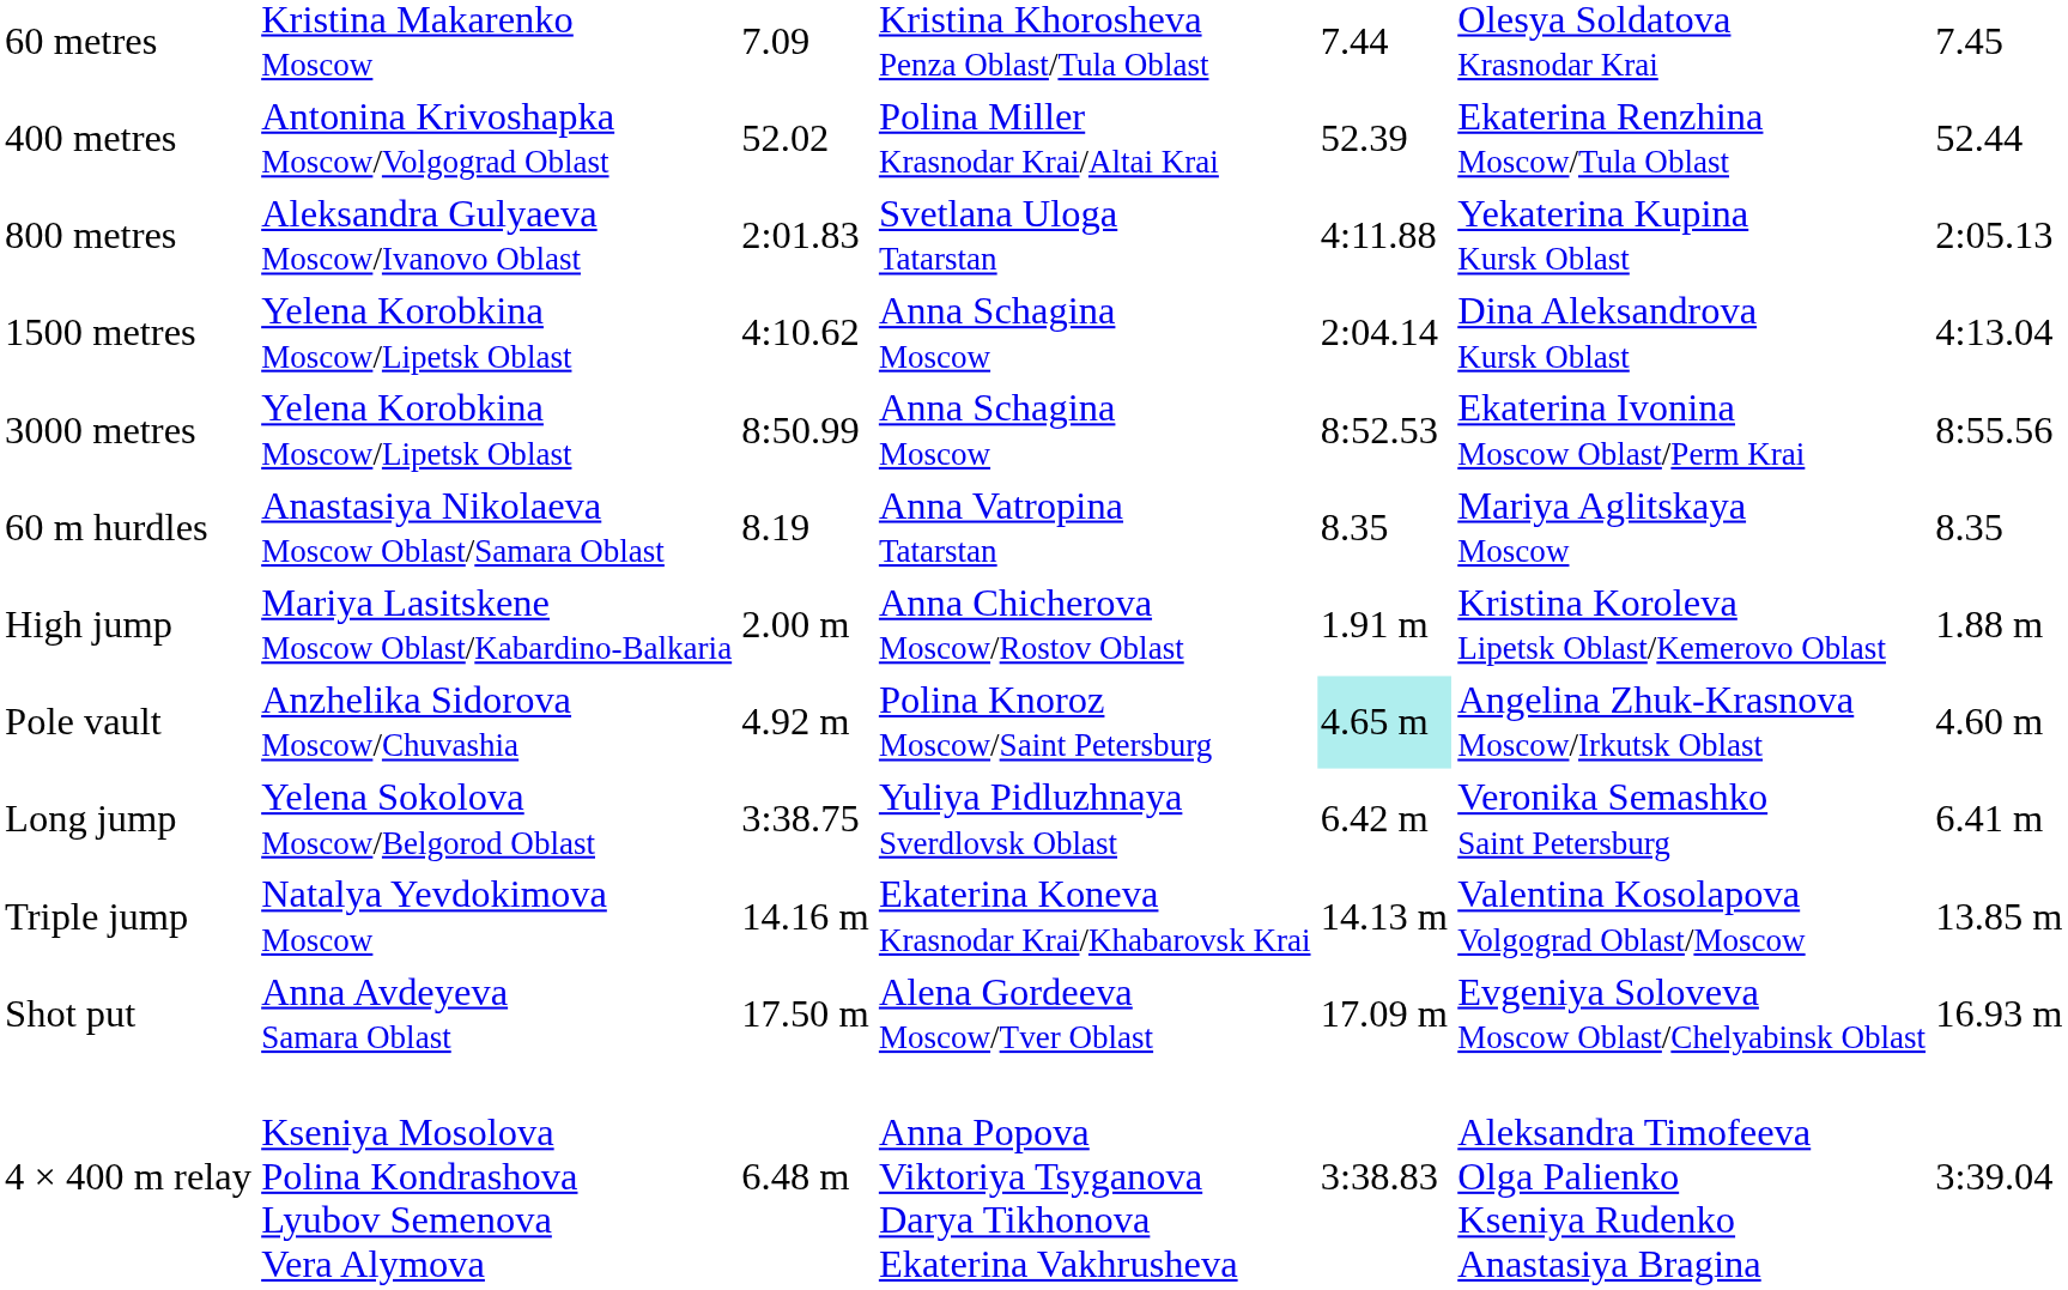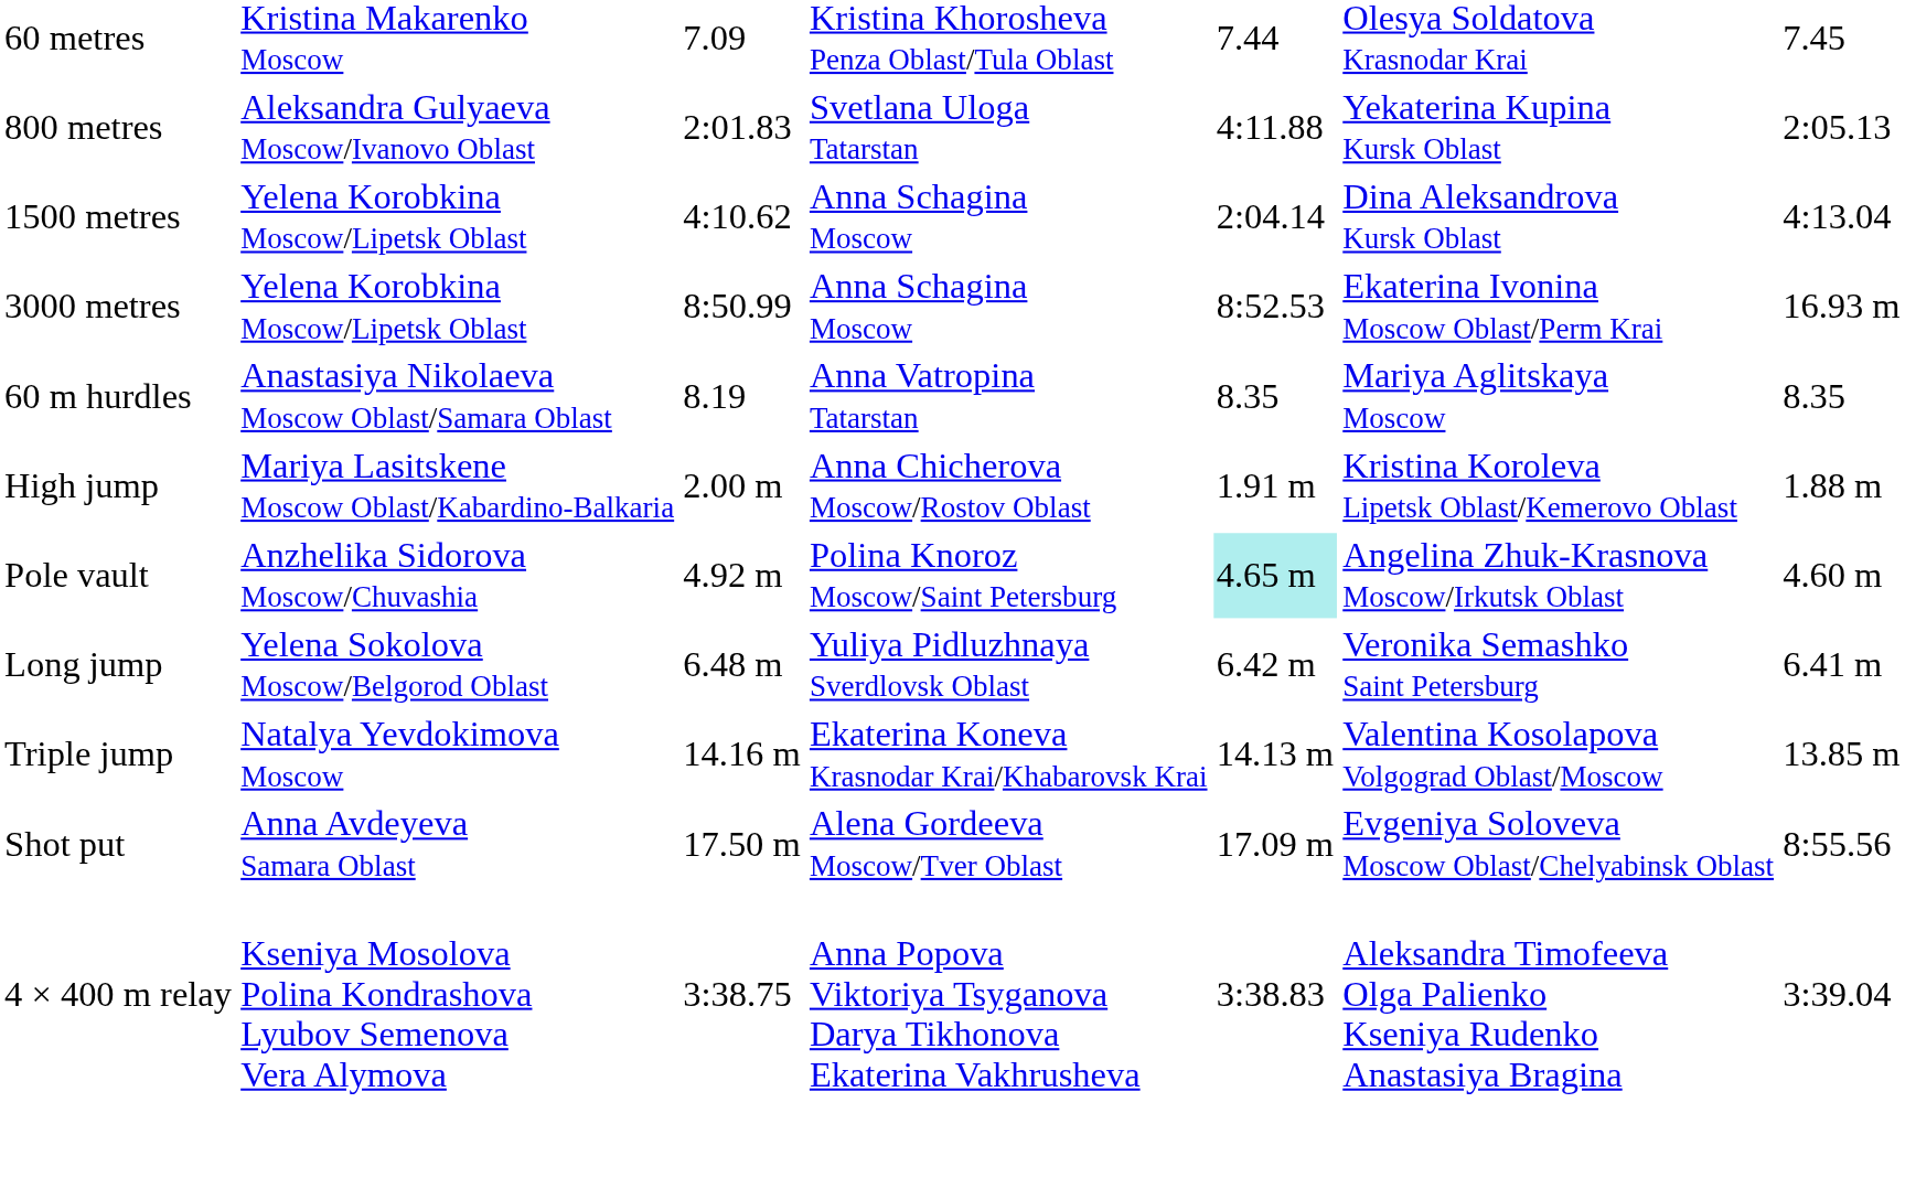 <table>
 <tr>
 <td>60 metres</td>
 <td><a href='#'>Kristina Makarenko</a><br><small><a href='#'>Moscow</a></small></td>
 <td>7.09</td>
 <td><a href='#'>Kristina Khorosheva</a><br><small><a href='#'>Penza Oblast</a>/<a href='#'>Tula Oblast</a></small></td>
 <td>7.44</td>
 <td><a href='#'>Olesya Soldatova</a><br><small><a href='#'>Krasnodar Krai</a></small></td>
 <td>7.45</td>
-</tr>
-<tr>
-<td>400 metres</td>
-<td><a href='#'>Antonina Krivoshapka</a><br><small><a href='#'>Moscow</a>/<a href='#'>Volgograd Oblast</a></small></td>
-<td>52.02</td>
-<td><a href='#'>Polina Miller</a><br><small><a href='#'>Krasnodar Krai</a>/<a href='#'>Altai Krai</a></small></td>
-<td>52.39</td>
-<td><a href='#'>Ekaterina Renzhina</a><br><small><a href='#'>Moscow</a>/<a href='#'>Tula Oblast</a></small></td>
-<td>52.44</td>
 </tr>
 <tr>
 <td>800 metres</td>
 <td><a href='#'>Aleksandra Gulyaeva</a><br><small><a href='#'>Moscow</a>/<a href='#'>Ivanovo Oblast</a></small></td>
 <td>2:01.83</td>
 <td><a href='#'>Svetlana Uloga</a><br><small><a href='#'>Tatarstan</a></small></td>
 <td>4:11.88</td>
 <td><a href='#'>Yekaterina Kupina</a><br><small><a href='#'>Kursk Oblast</a></small></td>
 <td>2:05.13</td>
 </tr>
 <tr>
 <td>1500 metres</td>
 <td><a href='#'>Yelena Korobkina</a><br><small><a href='#'>Moscow</a>/<a href='#'>Lipetsk Oblast</a></small></td>
 <td>4:10.62</td>
 <td><a href='#'>Anna Schagina</a><br><small><a href='#'>Moscow</a></small></td>
 <td>2:04.14</td>
 <td><a href='#'>Dina Aleksandrova</a><br><small><a href='#'>Kursk Oblast</a></small></td>
 <td>4:13.04</td>
 </tr>
 <tr>
 <td>3000 metres</td>
 <td><a href='#'>Yelena Korobkina</a><br><small><a href='#'>Moscow</a>/<a href='#'>Lipetsk Oblast</a></small></td>
 <td>8:50.99</td>
 <td><a href='#'>Anna Schagina</a><br><small><a href='#'>Moscow</a></small></td>
 <td>8:52.53</td>
 <td><a href='#'>Ekaterina Ivonina</a><br><small><a href='#'>Moscow Oblast</a>/<a href='#'>Perm Krai</a></small></td>
-<td>8:55.56</td>
+<td>16.93 m</td>
 </tr>
 <tr>
 <td>60 m hurdles</td>
 <td><a href='#'>Anastasiya Nikolaeva</a><br><small><a href='#'>Moscow Oblast</a>/<a href='#'>Samara Oblast</a></small></td>
 <td>8.19</td>
 <td><a href='#'>Anna Vatropina</a><br><small><a href='#'>Tatarstan</a></small></td>
 <td>8.35</td>
 <td><a href='#'>Mariya Aglitskaya</a><br><small><a href='#'>Moscow</a></small></td>
 <td>8.35</td>
 </tr>
 <tr>
 <td>High jump</td>
 <td><a href='#'>Mariya Lasitskene</a><br><small><a href='#'>Moscow Oblast</a>/<a href='#'>Kabardino-Balkaria</a></small></td>
 <td>2.00 m</td>
 <td><a href='#'>Anna Chicherova</a><br><small><a href='#'>Moscow</a>/<a href='#'>Rostov Oblast</a></small></td>
 <td>1.91 m</td>
 <td><a href='#'>Kristina Koroleva</a><br><small><a href='#'>Lipetsk Oblast</a>/<a href='#'>Kemerovo Oblast</a></small></td>
 <td>1.88 m</td>
 </tr>
 <tr>
 <td>Pole vault</td>
 <td><a href='#'>Anzhelika Sidorova</a><br><small><a href='#'>Moscow</a>/<a href='#'>Chuvashia</a></small></td>
 <td>4.92 m</td>
 <td><a href='#'>Polina Knoroz</a><br><small><a href='#'>Moscow</a>/<a href='#'>Saint Petersburg</a></small></td>
 <td style="background: paleturquoise;">4.65 m</td>
 <td><a href='#'>Angelina Zhuk-Krasnova</a><br><small><a href='#'>Moscow</a>/<a href='#'>Irkutsk Oblast</a></small></td>
 <td>4.60 m</td>
 </tr>
 <tr>
 <td>Long jump</td>
 <td><a href='#'>Yelena Sokolova</a><br><small><a href='#'>Moscow</a>/<a href='#'>Belgorod Oblast</a></small></td>
-<td>3:38.75</td>
+<td>6.48 m</td>
 <td><a href='#'>Yuliya Pidluzhnaya</a><br><small><a href='#'>Sverdlovsk Oblast</a></small></td>
 <td>6.42 m</td>
 <td><a href='#'>Veronika Semashko</a><br><small><a href='#'>Saint Petersburg</a></small></td>
 <td>6.41 m</td>
 </tr>
 <tr>
 <td>Triple jump</td>
 <td><a href='#'>Natalya Yevdokimova</a><br><small><a href='#'>Moscow</a></small></td>
 <td>14.16 m</td>
 <td><a href='#'>Ekaterina Koneva</a><br><small><a href='#'>Krasnodar Krai</a>/<a href='#'>Khabarovsk Krai</a></small></td>
 <td>14.13 m</td>
 <td><a href='#'>Valentina Kosolapova</a><br><small><a href='#'>Volgograd Oblast</a>/<a href='#'>Moscow</a></small></td>
 <td>13.85 m</td>
 </tr>
 <tr>
 <td>Shot put</td>
 <td><a href='#'>Anna Avdeyeva</a><br><small><a href='#'>Samara Oblast</a></small></td>
 <td>17.50 m</td>
 <td><a href='#'>Alena Gordeeva</a><br><small><a href='#'>Moscow</a>/<a href='#'>Tver Oblast</a></small></td>
 <td>17.09 m</td>
 <td><a href='#'>Evgeniya Soloveva</a><br><small><a href='#'>Moscow Oblast</a>/<a href='#'>Chelyabinsk Oblast</a></small></td>
-<td>16.93 m</td>
+<td>8:55.56</td>
 </tr>
 <tr>
 <td>4 × 400 m relay</td>
 <td><br><a href='#'>Kseniya Mosolova</a><br><a href='#'>Polina Kondrashova</a><br><a href='#'>Lyubov Semenova</a><br><a href='#'>Vera Alymova</a></td>
-<td>6.48 m</td>
+<td>3:38.75</td>
 <td><br><a href='#'>Anna Popova</a><br><a href='#'>Viktoriya Tsyganova</a><br><a href='#'>Darya Tikhonova</a><br><a href='#'>Ekaterina Vakhrusheva</a></td>
 <td>3:38.83</td>
 <td><br><a href='#'>Aleksandra Timofeeva</a><br><a href='#'>Olga Palienko</a><br><a href='#'>Kseniya Rudenko</a><br><a href='#'>Anastasiya Bragina</a></td>
 <td>3:39.04</td>
 </tr>
 </table>
